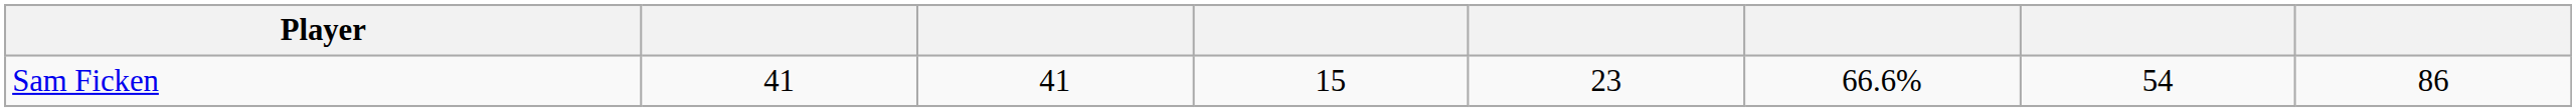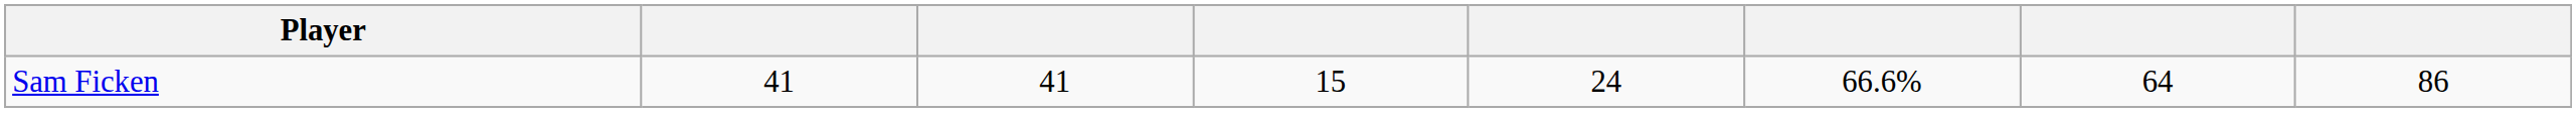 <table class="wikitable sortable" style="text-align:center; width:100%; font-size:95%;">
 <tr>
 <th style="width:15%;">Player</th>
 <th style="width:6.5%;"></th>
 <th style="width:6.5%;"></th>
 <th style="width:6.5%;"></th>
 <th style="width:6.5%;"></th>
 <th style="width:6.5%;"></th>
 <th style="width:6.5%;"></th>
 <th style="width:6.5%;"></th>
 </tr>
 <tr>
 <td align=left><a href='#'>Sam Ficken</a></td>
 <td>41</td>
 <td>41</td>
 <td>15</td>
-<td>23</td>
+<td>24</td>
 <td>66.6%</td>
-<td>54</td>
+<td>64</td>
 <td>86</td>
 </tr>
 </table>
